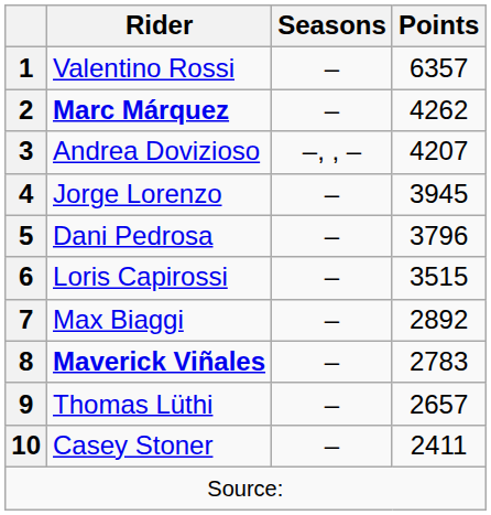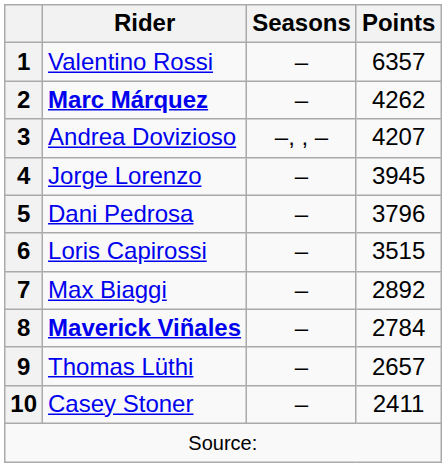 <table class="wikitable" style="text-align:center">
 <tr>
 <th></th>
 <th>Rider</th>
 <th>Seasons</th>
 <th>Points</th>
 </tr>
 <tr>
 <th>1</th>
 <td align=left> <a href='#'>Valentino Rossi</a></td>
 <td>–</td>
 <td>6357</td>
 </tr>
 <tr>
 <th>2</th>
 <td align=left> <strong><a href='#'>Marc Márquez</a></strong></td>
 <td>–</td>
 <td>4262</td>
 </tr>
 <tr>
 <th>3</th>
 <td align=left> <a href='#'>Andrea Dovizioso</a></td>
 <td>–, , –</td>
 <td>4207</td>
 </tr>
 <tr>
 <th>4</th>
 <td align=left> <a href='#'>Jorge Lorenzo</a></td>
 <td>–</td>
 <td>3945</td>
 </tr>
 <tr>
 <th>5</th>
 <td align=left> <a href='#'>Dani Pedrosa</a></td>
 <td>–</td>
 <td>3796</td>
 </tr>
 <tr>
 <th>6</th>
 <td align=left> <a href='#'>Loris Capirossi</a></td>
 <td>–</td>
 <td>3515</td>
 </tr>
 <tr>
 <th>7</th>
 <td align=left> <a href='#'>Max Biaggi</a></td>
 <td>–</td>
 <td>2892</td>
 </tr>
 <tr>
 <th>8</th>
 <td align=left> <strong><a href='#'>Maverick Viñales</a></strong></td>
 <td>–</td>
-<td>2783</td>
+<td>2784</td>
 </tr>
 <tr>
 <th>9</th>
 <td align=left> <a href='#'>Thomas Lüthi</a></td>
 <td>–</td>
 <td>2657</td>
 </tr>
 <tr>
 <th>10</th>
 <td align=left> <a href='#'>Casey Stoner</a></td>
 <td>–</td>
 <td>2411</td>
 </tr>
 <tr>
 <td colspan=4><small>Source:</small></td>
 </tr>
 </table>
